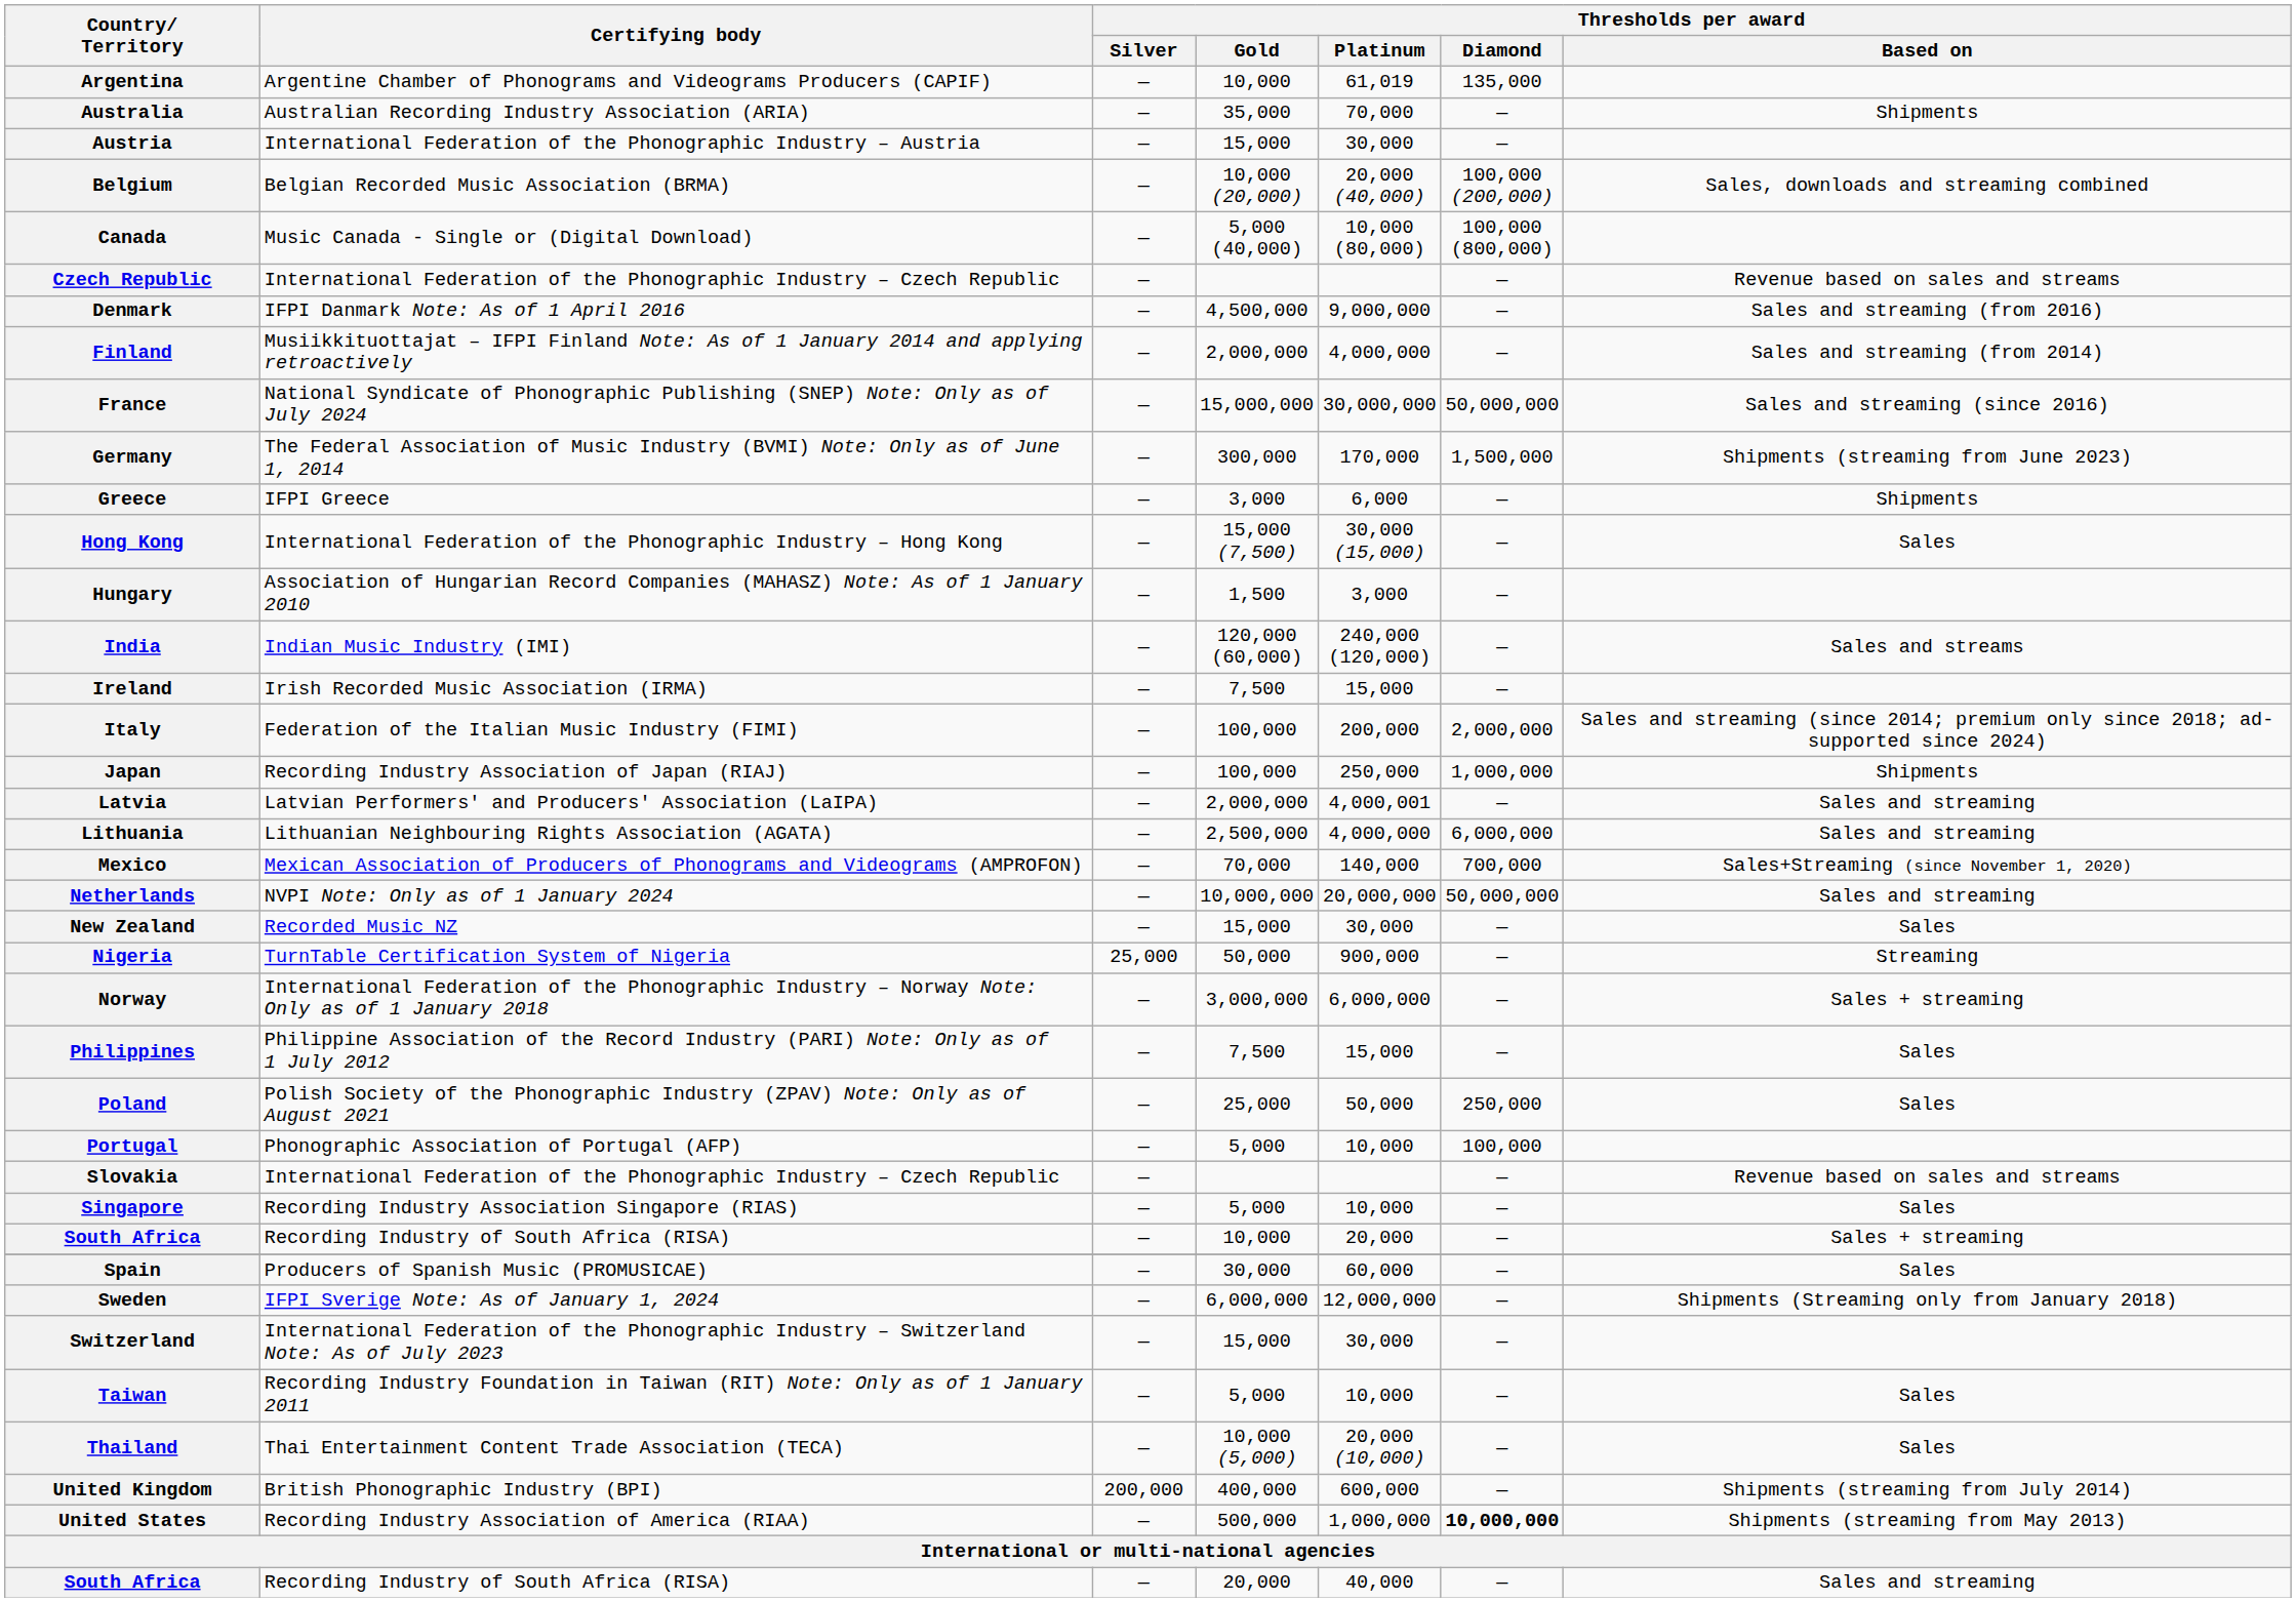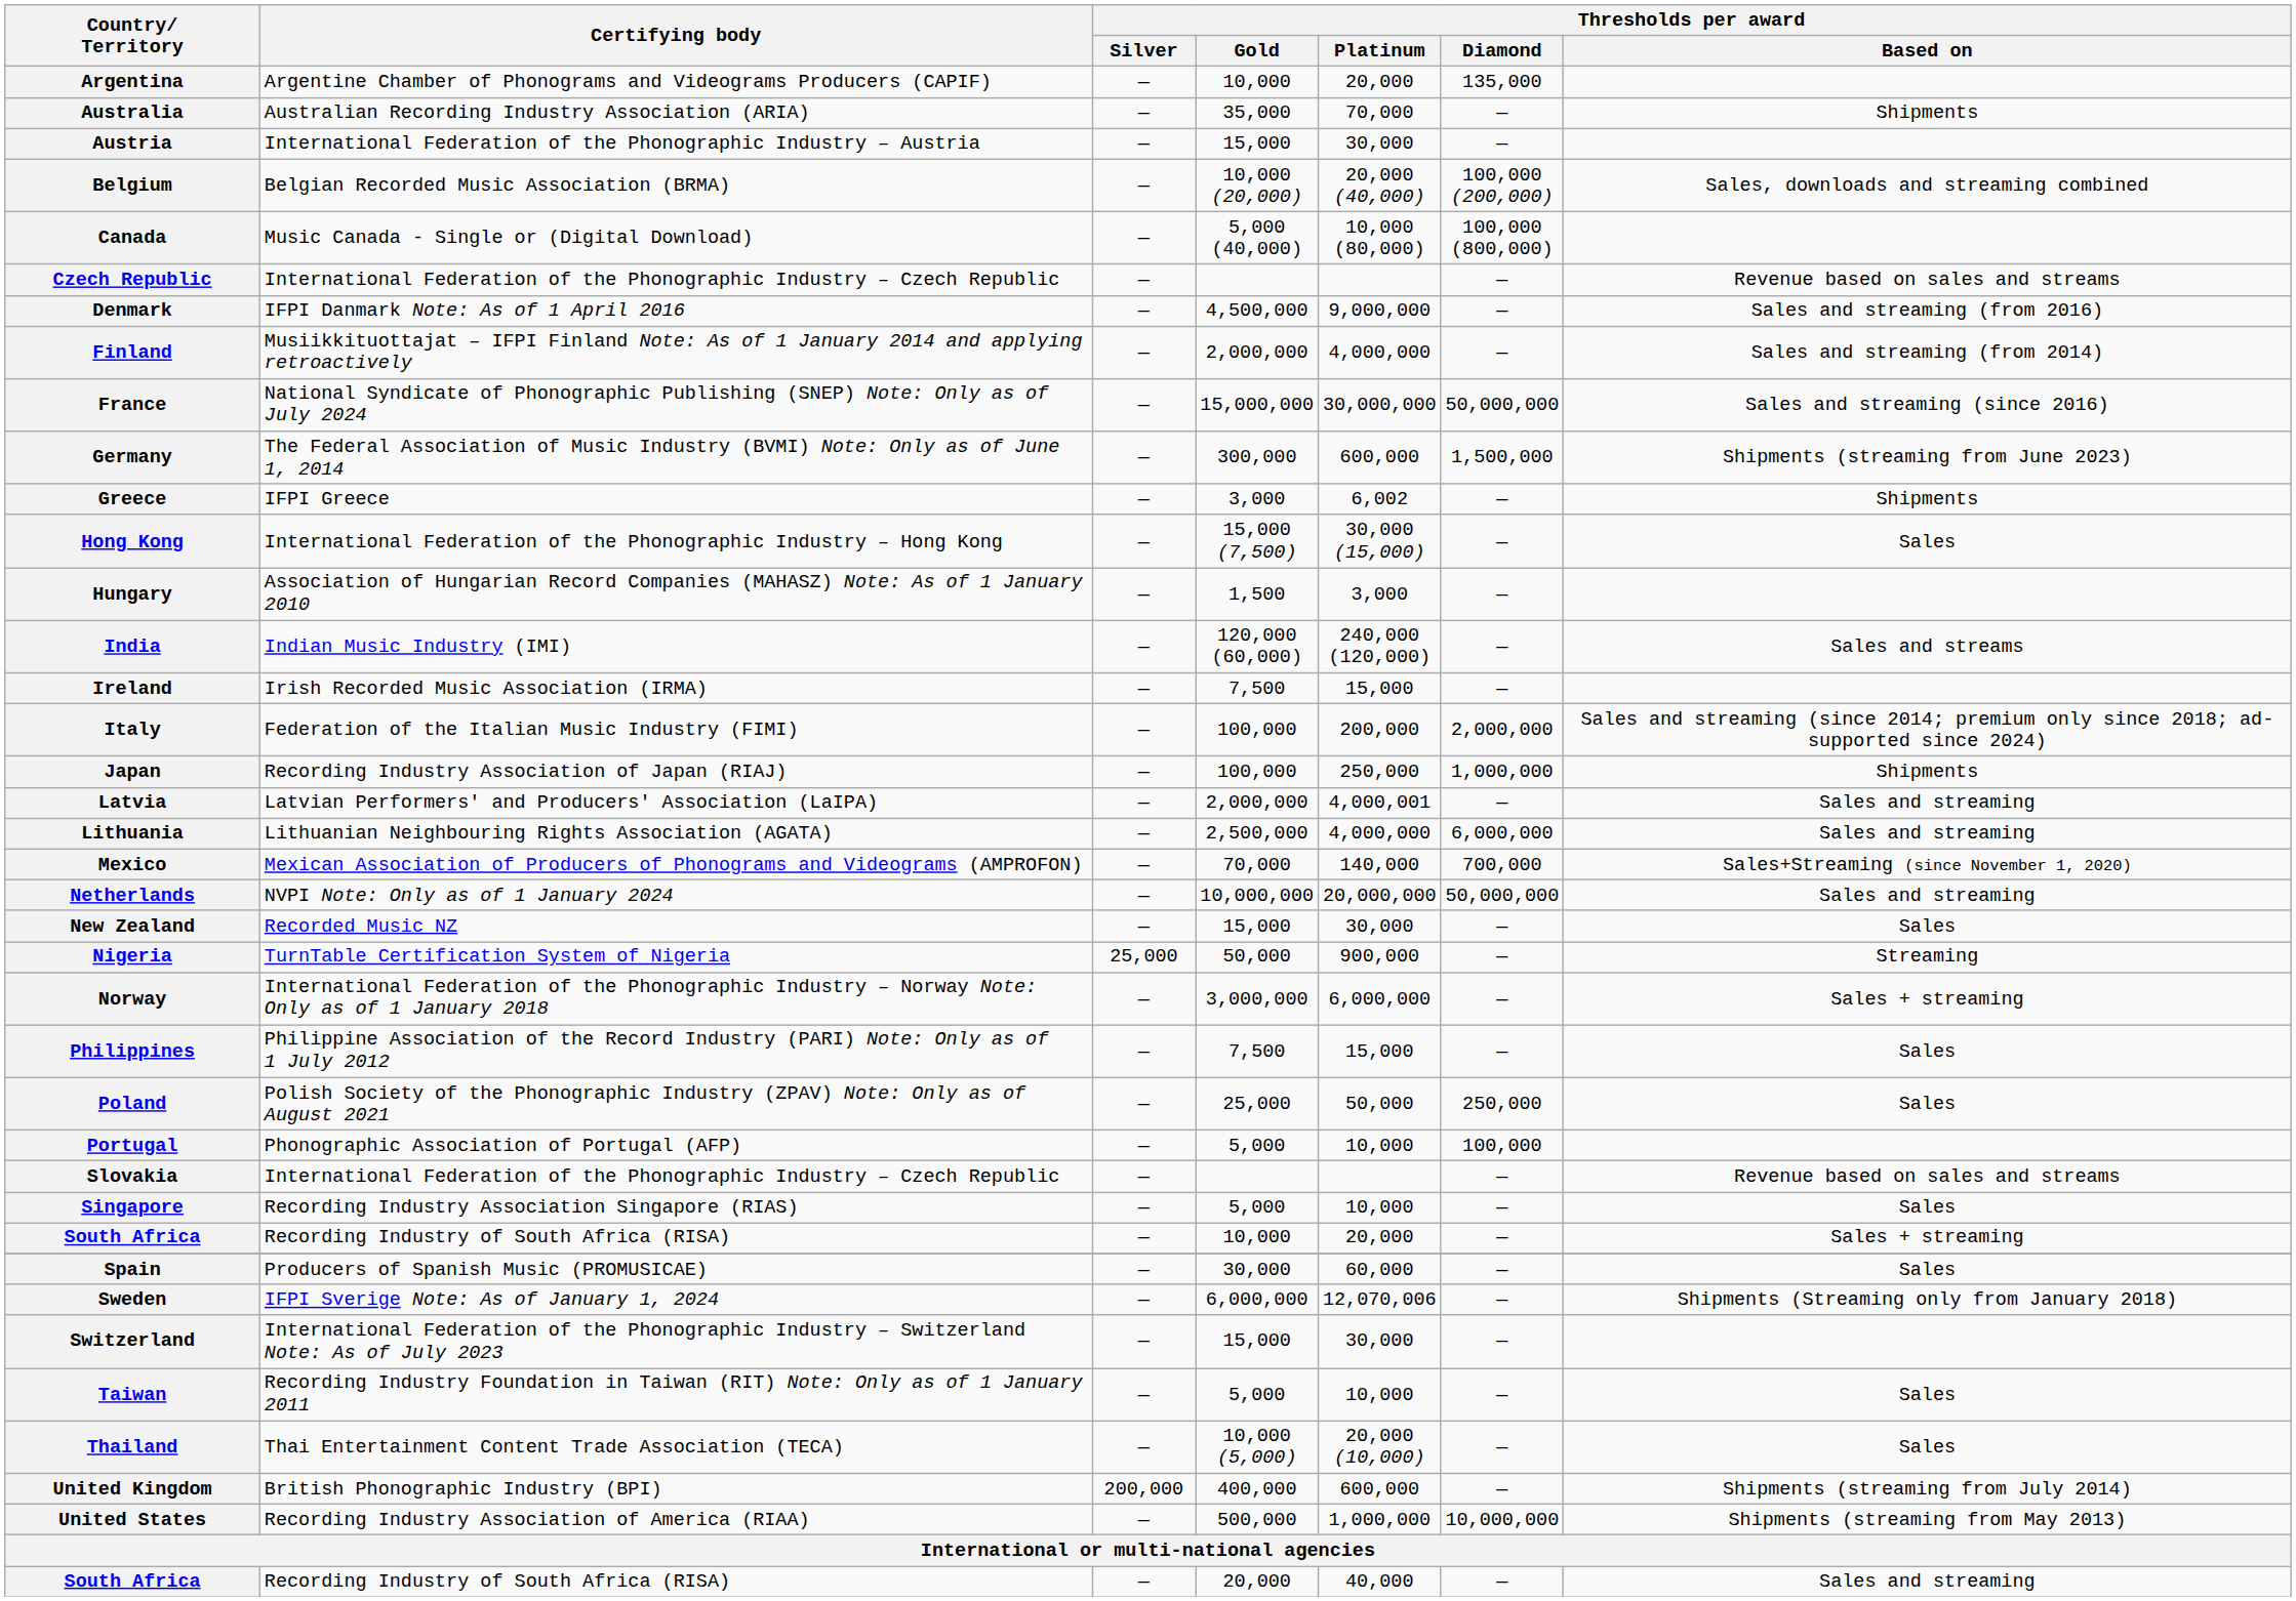 <table class="wikitable plainrowheaders sortable sort-under sticky-header-multi" style="text-align:center;">
 <tr>
 <th scope="col" rowspan="2" style="width:13em;">Country/<br>Territory</th>
 <th scope="col" rowspan="2">Certifying body</th>
 <th scope="col" colspan="5">Thresholds per award</th>
 </tr>
 <tr>
 <th scope="col" style="width:5em;">Silver</th>
 <th scope="col" style="width:5em;">Gold</th>
 <th scope="col" style="width:5em;">Platinum</th>
 <th scope="col" style="width:5em;">Diamond</th>
 <th scope="col">Based on</th>
 </tr>
 <tr>
 <th scope="row">Argentina</th>
 <td style="text-align:left;">Argentine Chamber of Phonograms and Videograms Producers (CAPIF)</td>
 <td>—</td>
 <td>10,000</td>
-<td>61,019</td>
+<td>20,000</td>
 <td>135,000</td>
 <td></td>
 </tr>
 <tr>
 <th scope="row">Australia</th>
 <td style="text-align:left;">Australian Recording Industry Association (ARIA)</td>
 <td>—</td>
 <td>35,000</td>
 <td>70,000</td>
 <td>—</td>
 <td>Shipments</td>
 </tr>
 <tr>
 <th scope="row">Austria</th>
 <td style="text-align:left;">International Federation of the Phonographic Industry – Austria</td>
 <td>—</td>
 <td>15,000</td>
 <td>30,000</td>
 <td>—</td>
 <td></td>
 </tr>
 <tr>
 <th scope="row">Belgium</th>
 <td style="text-align:left;">Belgian Recorded Music Association (BRMA)</td>
 <td>—</td>
 <td>10,000<br><em>(20,000)</em></td>
 <td>20,000<br><em>(40,000)</em></td>
 <td>100,000<br><em>(200,000)</em></td>
 <td>Sales, downloads and streaming combined</td>
 </tr>
 <tr>
 <th scope="row">Canada</th>
 <td style="text-align:left;">Music Canada - Single or (Digital Download)</td>
 <td>—</td>
 <td>5,000<br>(40,000)</td>
 <td>10,000<br>(80,000)</td>
 <td>100,000<br>(800,000)</td>
 <td></td>
 </tr>
 <tr>
 <th scope="row"><a href='#'>Czech Republic</a></th>
 <td style="text-align:left;">International Federation of the Phonographic Industry – Czech Republic</td>
 <td>—</td>
 <td></td>
 <td></td>
 <td>—</td>
 <td>Revenue based on sales and streams</td>
 </tr>
 <tr>
 <th scope="row">Denmark</th>
 <td style="text-align:left;">IFPI Danmark <em>Note: As of 1 April 2016</em></td>
 <td>—</td>
 <td>4,500,000</td>
 <td>9,000,000</td>
 <td>—</td>
 <td>Sales and streaming (from 2016)</td>
 </tr>
 <tr>
 <th scope="row"><a href='#'>Finland</a></th>
 <td style="text-align:left;">Musiikkituottajat – IFPI Finland <em>Note: As of 1 January 2014 and applying retroactively</em></td>
 <td>—</td>
 <td>2,000,000</td>
 <td>4,000,000</td>
 <td>—</td>
 <td>Sales and streaming (from 2014)</td>
 </tr>
 <tr>
 <th scope="row">France</th>
 <td style="text-align:left;">National Syndicate of Phonographic Publishing (SNEP) <em>Note: Only as of July 2024</em></td>
 <td>—</td>
 <td>15,000,000</td>
 <td>30,000,000</td>
 <td>50,000,000</td>
 <td>Sales and streaming (since 2016)</td>
 </tr>
 <tr>
 <th scope="row">Germany</th>
 <td style="text-align:left;">The Federal Association of Music Industry (BVMI) <em>Note: Only as of June 1, 2014</em></td>
 <td>—</td>
 <td>300,000</td>
-<td>170,000</td>
+<td>600,000</td>
 <td>1,500,000</td>
 <td>Shipments (streaming from June 2023)</td>
 </tr>
 <tr>
 <th scope="row">Greece</th>
 <td style="text-align:left;">IFPI Greece</td>
 <td>—</td>
 <td>3,000</td>
-<td>6,000</td>
+<td>6,002</td>
 <td>—</td>
 <td>Shipments</td>
 </tr>
 <tr>
 <th scope="row"><a href='#'>Hong Kong</a></th>
 <td style="text-align:left;">International Federation of the Phonographic Industry – Hong Kong</td>
 <td>—</td>
 <td>15,000<br><em>(7,500)</em></td>
 <td>30,000<br><em>(15,000)</em></td>
 <td>—</td>
 <td>Sales</td>
 </tr>
 <tr>
 <th scope="row">Hungary</th>
 <td style="text-align:left;">Association of Hungarian Record Companies (MAHASZ) <em>Note: As of 1 January 2010</em></td>
 <td>—</td>
 <td>1,500</td>
 <td>3,000</td>
 <td>—</td>
 <td></td>
 </tr>
 <tr>
 <th scope="row"><a href='#'>India</a></th>
 <td style="text-align:left;"><a href='#'>Indian Music Industry</a> (IMI)</td>
 <td>—</td>
 <td>120,000<br>(60,000)</td>
 <td>240,000<br>(120,000)</td>
 <td>—</td>
 <td>Sales and streams</td>
 </tr>
 <tr>
 <th scope="row">Ireland</th>
 <td style="text-align:left;">Irish Recorded Music Association (IRMA)</td>
 <td>—</td>
 <td>7,500</td>
 <td>15,000</td>
 <td>—</td>
 <td></td>
 </tr>
 <tr>
 <th scope="row">Italy</th>
 <td style="text-align:left;">Federation of the Italian Music Industry (FIMI)</td>
 <td>—</td>
 <td>100,000</td>
 <td>200,000</td>
 <td>2,000,000</td>
 <td>Sales and streaming (since 2014; premium only since 2018; ad-supported since 2024)</td>
 </tr>
 <tr>
 <th scope="row">Japan</th>
 <td style="text-align:left;">Recording Industry Association of Japan (RIAJ)</td>
 <td>—</td>
 <td>100,000</td>
 <td>250,000</td>
 <td>1,000,000</td>
 <td>Shipments</td>
 </tr>
 <tr>
 <th scope="row">Latvia</th>
 <td style="text-align:left;">Latvian Performers' and Producers' Association (LaIPA)</td>
 <td>—</td>
 <td>2,000,000</td>
 <td>4,000,001</td>
 <td>—</td>
 <td>Sales and streaming</td>
 </tr>
 <tr>
 <th scope="row">Lithuania</th>
 <td style="text-align:left;">Lithuanian Neighbouring Rights Association (AGATA)</td>
 <td>—</td>
 <td>2,500,000</td>
 <td>4,000,000</td>
 <td>6,000,000</td>
 <td>Sales and streaming</td>
 </tr>
 <tr>
 <th scope="row">Mexico</th>
 <td style="text-align:left;"><a href='#'>Mexican Association of Producers of Phonograms and Videograms</a> (AMPROFON)</td>
 <td>—</td>
 <td>70,000</td>
 <td>140,000</td>
 <td>700,000</td>
 <td>Sales+Streaming <small>(since November 1, 2020)</small></td>
 </tr>
 <tr>
 <th scope="row"><a href='#'>Netherlands</a></th>
 <td style="text-align:left;">NVPI <em>Note: Only as of 1 January 2024</em></td>
 <td>—</td>
 <td>10,000,000</td>
 <td>20,000,000</td>
 <td>50,000,000</td>
 <td>Sales and streaming</td>
 </tr>
 <tr>
 <th scope="row">New Zealand</th>
 <td style="text-align:left;"><a href='#'>Recorded Music NZ</a></td>
 <td>—</td>
 <td>15,000</td>
 <td>30,000</td>
 <td>—</td>
 <td>Sales</td>
 </tr>
 <tr>
 <th scope="row"><a href='#'>Nigeria</a></th>
 <td style="text-align:left;"><a href='#'>TurnTable Certification System of Nigeria</a></td>
 <td>25,000</td>
 <td>50,000</td>
 <td>900,000</td>
 <td>—</td>
 <td>Streaming</td>
 </tr>
 <tr>
 <th scope="row">Norway</th>
 <td style="text-align:left;">International Federation of the Phonographic Industry – Norway <em>Note: Only as of 1 January 2018</em></td>
 <td>—</td>
 <td>3,000,000</td>
 <td>6,000,000</td>
 <td>—</td>
 <td>Sales +  streaming</td>
 </tr>
 <tr>
 <th scope="row"><a href='#'>Philippines</a></th>
 <td style="text-align:left;">Philippine Association of the Record Industry (PARI) <em>Note: Only as of 1 July 2012</em></td>
 <td>—</td>
 <td>7,500</td>
 <td>15,000</td>
 <td>—</td>
 <td>Sales</td>
 </tr>
 <tr>
 <th scope="row"><a href='#'>Poland</a></th>
 <td style="text-align:left;">Polish Society of the Phonographic Industry (ZPAV) <em>Note: Only as of August 2021</em></td>
 <td>—</td>
 <td>25,000</td>
 <td>50,000</td>
 <td>250,000</td>
 <td>Sales</td>
 </tr>
 <tr>
 <th scope="row"><a href='#'>Portugal</a></th>
 <td style="text-align:left;">Phonographic Association of Portugal (AFP)</td>
 <td>—</td>
 <td>5,000</td>
 <td>10,000</td>
 <td>100,000</td>
 <td></td>
 </tr>
 <tr>
 <th scope="row">Slovakia</th>
 <td style="text-align:left;">International Federation of the Phonographic Industry – Czech Republic</td>
 <td>—</td>
 <td></td>
 <td></td>
 <td>—</td>
 <td>Revenue based on sales and streams</td>
 </tr>
 <tr>
 <th scope="row"><a href='#'>Singapore</a></th>
 <td style="text-align:left;">Recording Industry Association Singapore (RIAS)</td>
 <td>—</td>
 <td>5,000</td>
 <td>10,000</td>
 <td>—</td>
 <td>Sales</td>
 </tr>
 <tr>
 <th scope="row"><a href='#'>South Africa</a></th>
 <td style="text-align:left;">Recording Industry of South Africa (RISA)</td>
 <td>—</td>
 <td>10,000</td>
 <td>20,000</td>
 <td>—</td>
 <td>Sales + streaming</td>
 </tr>
 <tr>
 </tr>
 <tr>
 <th scope="row">Spain</th>
 <td style="text-align:left;">Producers of Spanish Music (PROMUSICAE)</td>
 <td>—</td>
 <td>30,000</td>
 <td>60,000</td>
 <td>—</td>
 <td>Sales</td>
 </tr>
 <tr>
 <th scope="row">Sweden</th>
 <td style="text-align:left;"><a href='#'>IFPI Sverige</a> <em>Note: As of January 1, 2024</em></td>
 <td>—</td>
 <td>6,000,000</td>
-<td>12,000,000</td>
+<td>12,070,006</td>
 <td>—</td>
 <td>Shipments (Streaming only from January 2018)</td>
 </tr>
 <tr>
 <th scope="row">Switzerland</th>
 <td style="text-align:left;">International Federation of the Phonographic Industry – Switzerland <em>Note: As of July 2023</em></td>
 <td>—</td>
 <td>15,000</td>
 <td>30,000</td>
 <td>—</td>
 <td></td>
 </tr>
 <tr>
 <th scope="row"><a href='#'>Taiwan</a></th>
 <td style="text-align:left;">Recording Industry Foundation in Taiwan (RIT) <em>Note: Only as of 1 January 2011</em></td>
 <td>—</td>
 <td>5,000</td>
 <td>10,000</td>
 <td>—</td>
 <td>Sales</td>
 </tr>
 <tr>
 <th scope="row"><a href='#'>Thailand</a></th>
 <td style="text-align:left;">Thai Entertainment Content Trade Association (TECA)</td>
 <td>—</td>
 <td>10,000<br><em>(5,000)</em></td>
 <td>20,000<br><em>(10,000)</em></td>
 <td>—</td>
 <td>Sales</td>
 </tr>
 <tr>
 <th scope="row">United Kingdom</th>
 <td style="text-align:left;">British Phonographic Industry (BPI)</td>
 <td>200,000</td>
 <td>400,000</td>
 <td>600,000</td>
 <td>—</td>
 <td>Shipments (streaming from July 2014)</td>
 </tr>
 <tr>
 <th scope="row">United States</th>
 <td style="text-align:left;">Recording Industry Association of America (RIAA)</td>
 <td>—</td>
 <td>500,000</td>
 <td>1,000,000</td>
-<td><strong>10,000,000</strong></td>
+<td>10,000,000</td>
 <td>Shipments (streaming from May 2013)</td>
 </tr>
 <tr>
 <th colspan="7">International or multi-national agencies</th>
 </tr>
 <tr>
 <th scope="row"><a href='#'>South Africa</a></th>
 <td style="text-align:left;">Recording Industry of South Africa (RISA)</td>
 <td>—</td>
 <td>20,000</td>
 <td>40,000</td>
 <td>—</td>
 <td>Sales and streaming</td>
 </tr>
 </table>
